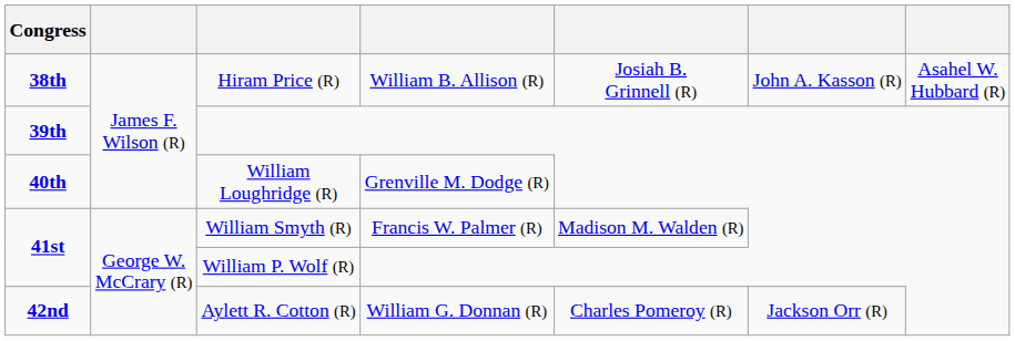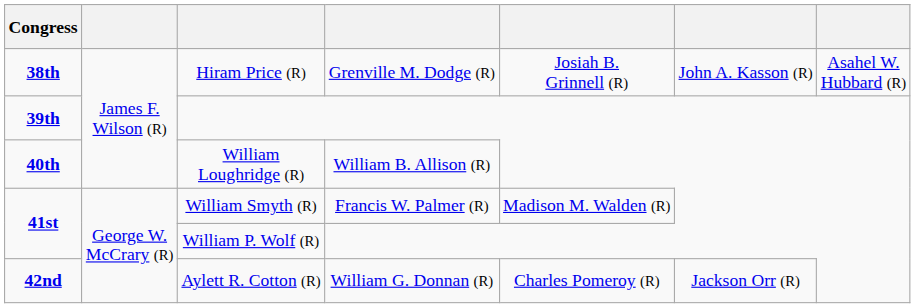 <table class=wikitable style="text-align:center">
 <tr style=height:2.5em>
 <th>Congress</th>
 <th></th>
 <th></th>
 <th></th>
 <th></th>
 <th></th>
 <th></th>
 </tr>
 <tr style="height:2.5em">
 <td><strong><a href='#'>38th</a></strong> </td>
 <td rowspan="3" ><a href='#'>James F.<br>Wilson</a> <small>(R)</small></td>
 <td><a href='#'>Hiram Price</a> <small>(R)</small></td>
-<td><a href='#'>William B. Allison</a> <small>(R)</small></td>
+<td><a href='#'>Grenville M. Dodge</a> <small>(R)</small></td>
 <td><a href='#'>Josiah B.<br>Grinnell</a> <small>(R)</small></td>
 <td><a href='#'>John A. Kasson</a> <small>(R)</small></td>
 <td><a href='#'>Asahel W.<br>Hubbard</a> <small>(R)</small></td>
 </tr>
 <tr style="height:2.5em">
 <td><strong><a href='#'>39th</a></strong> </td>
 </tr>
 <tr style="height:2.5em">
 <td><strong><a href='#'>40th</a></strong> </td>
 <td><a href='#'>William<br>Loughridge</a> <small>(R)</small></td>
-<td><a href='#'>Grenville M. Dodge</a> <small>(R)</small></td>
+<td><a href='#'>William B. Allison</a> <small>(R)</small></td>
 </tr>
 <tr style="height:2em">
 <td rowspan=2><strong><a href='#'>41st</a></strong> </td>
 <td rowspan="3" ><a href='#'>George W.<br>McCrary</a> <small>(R)</small></td>
 <td><a href='#'>William Smyth</a> <small>(R)</small></td>
 <td><a href='#'>Francis W. Palmer</a> <small>(R)</small></td>
 <td><a href='#'>Madison M. Walden</a> <small>(R)</small></td>
 </tr>
 <tr style="height:2em">
 <td><a href='#'>William P. Wolf</a> <small>(R)</small></td>
 </tr>
 <tr style="height:2.5em">
 <td><strong><a href='#'>42nd</a></strong> </td>
 <td><a href='#'>Aylett R. Cotton</a> <small>(R)</small></td>
 <td><a href='#'>William G. Donnan</a> <small>(R)</small></td>
 <td><a href='#'>Charles Pomeroy</a> <small>(R)</small></td>
 <td><a href='#'>Jackson Orr</a> <small>(R)</small></td>
 </tr>
 </table>
